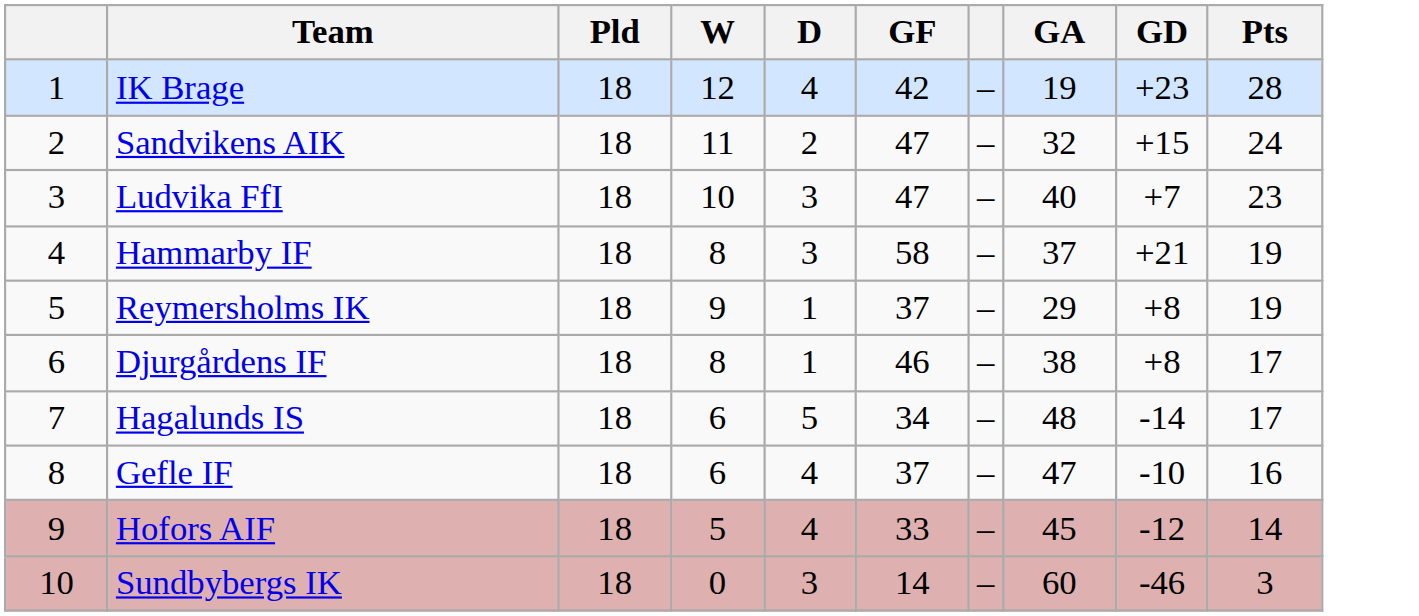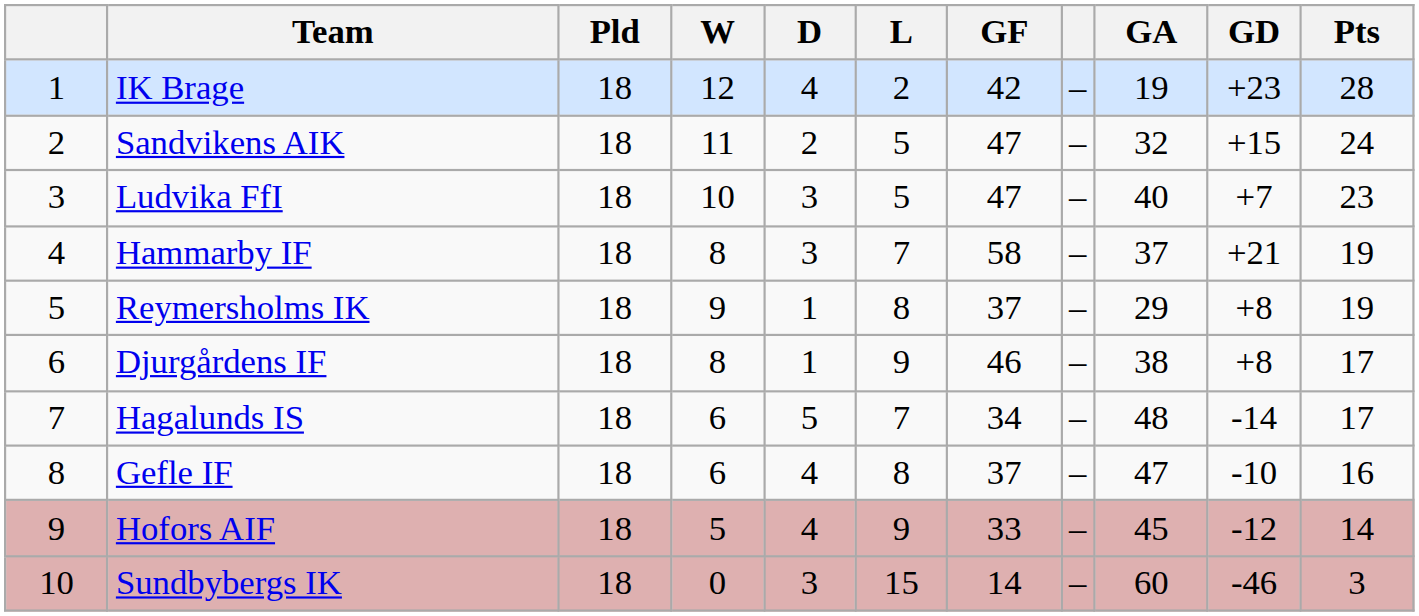 <table class="wikitable" style="text-align: center;">
 <tr>
 <th style="width: 40px;"></th>
 <th style="width: 200px;">Team</th>
 <th style="width: 45px;">Pld</th>
 <th style="width: 35px;">W</th>
 <th style="width: 35px;">D</th>
+<th style="width: 35px;">L</th>
 <th style="width: 45px;">GF</th>
 <th></th>
 <th style="width: 45px;">GA</th>
 <th style="width: 35px;">GD</th>
 <th style="width: 45px;">Pts</th>
 </tr>
 <tr style="background: #d2e6ff">
 <td>1</td>
 <td style="text-align: left;"><a href='#'>IK Brage</a></td>
 <td>18</td>
 <td>12</td>
 <td>4</td>
+<td>2</td>
 <td>42</td>
 <td>–</td>
 <td>19</td>
 <td>+23</td>
 <td>28</td>
 </tr>
 <tr>
 <td>2</td>
 <td style="text-align: left;"><a href='#'>Sandvikens AIK</a></td>
 <td>18</td>
 <td>11</td>
 <td>2</td>
+<td>5</td>
 <td>47</td>
 <td>–</td>
 <td>32</td>
 <td>+15</td>
 <td>24</td>
 </tr>
 <tr>
 <td>3</td>
 <td style="text-align: left;"><a href='#'>Ludvika FfI</a></td>
 <td>18</td>
 <td>10</td>
 <td>3</td>
+<td>5</td>
 <td>47</td>
 <td>–</td>
 <td>40</td>
 <td>+7</td>
 <td>23</td>
 </tr>
 <tr>
 <td>4</td>
 <td style="text-align: left;"><a href='#'>Hammarby IF</a></td>
 <td>18</td>
 <td>8</td>
 <td>3</td>
+<td>7</td>
 <td>58</td>
 <td>–</td>
 <td>37</td>
 <td>+21</td>
 <td>19</td>
 </tr>
 <tr>
 <td>5</td>
 <td style="text-align: left;"><a href='#'>Reymersholms IK</a></td>
 <td>18</td>
 <td>9</td>
 <td>1</td>
+<td>8</td>
 <td>37</td>
 <td>–</td>
 <td>29</td>
 <td>+8</td>
 <td>19</td>
 </tr>
 <tr>
 <td>6</td>
 <td style="text-align: left;"><a href='#'>Djurgårdens IF</a></td>
 <td>18</td>
 <td>8</td>
 <td>1</td>
+<td>9</td>
 <td>46</td>
 <td>–</td>
 <td>38</td>
 <td>+8</td>
 <td>17</td>
 </tr>
 <tr>
 <td>7</td>
 <td style="text-align: left;"><a href='#'>Hagalunds IS</a></td>
 <td>18</td>
 <td>6</td>
 <td>5</td>
+<td>7</td>
 <td>34</td>
 <td>–</td>
 <td>48</td>
 <td>-14</td>
 <td>17</td>
 </tr>
 <tr>
 <td>8</td>
 <td style="text-align: left;"><a href='#'>Gefle IF</a></td>
 <td>18</td>
 <td>6</td>
 <td>4</td>
+<td>8</td>
 <td>37</td>
 <td>–</td>
 <td>47</td>
 <td>-10</td>
 <td>16</td>
 </tr>
 <tr style="background: #deb0b0">
 <td>9</td>
 <td style="text-align: left;"><a href='#'>Hofors AIF</a></td>
 <td>18</td>
 <td>5</td>
 <td>4</td>
+<td>9</td>
 <td>33</td>
 <td>–</td>
 <td>45</td>
 <td>-12</td>
 <td>14</td>
 </tr>
 <tr style="background: #deb0b0">
 <td>10</td>
 <td style="text-align: left;"><a href='#'>Sundbybergs IK</a></td>
 <td>18</td>
 <td>0</td>
 <td>3</td>
+<td>15</td>
 <td>14</td>
 <td>–</td>
 <td>60</td>
 <td>-46</td>
 <td>3</td>
 </tr>
 </table>
